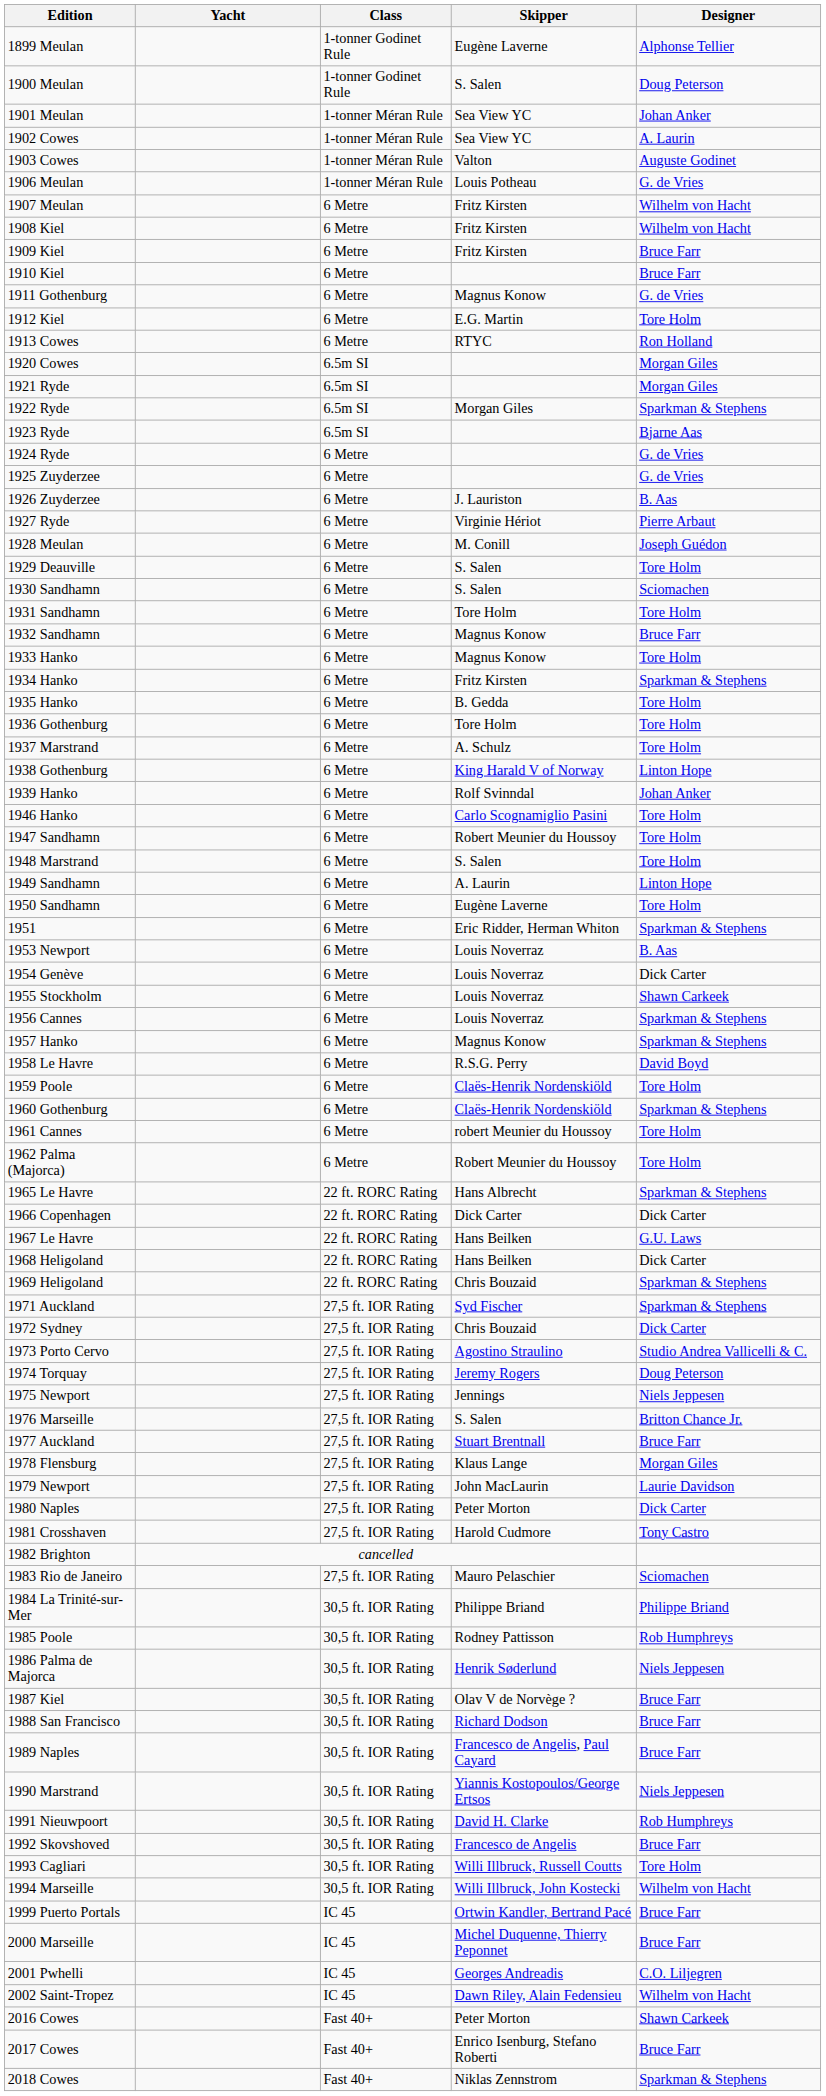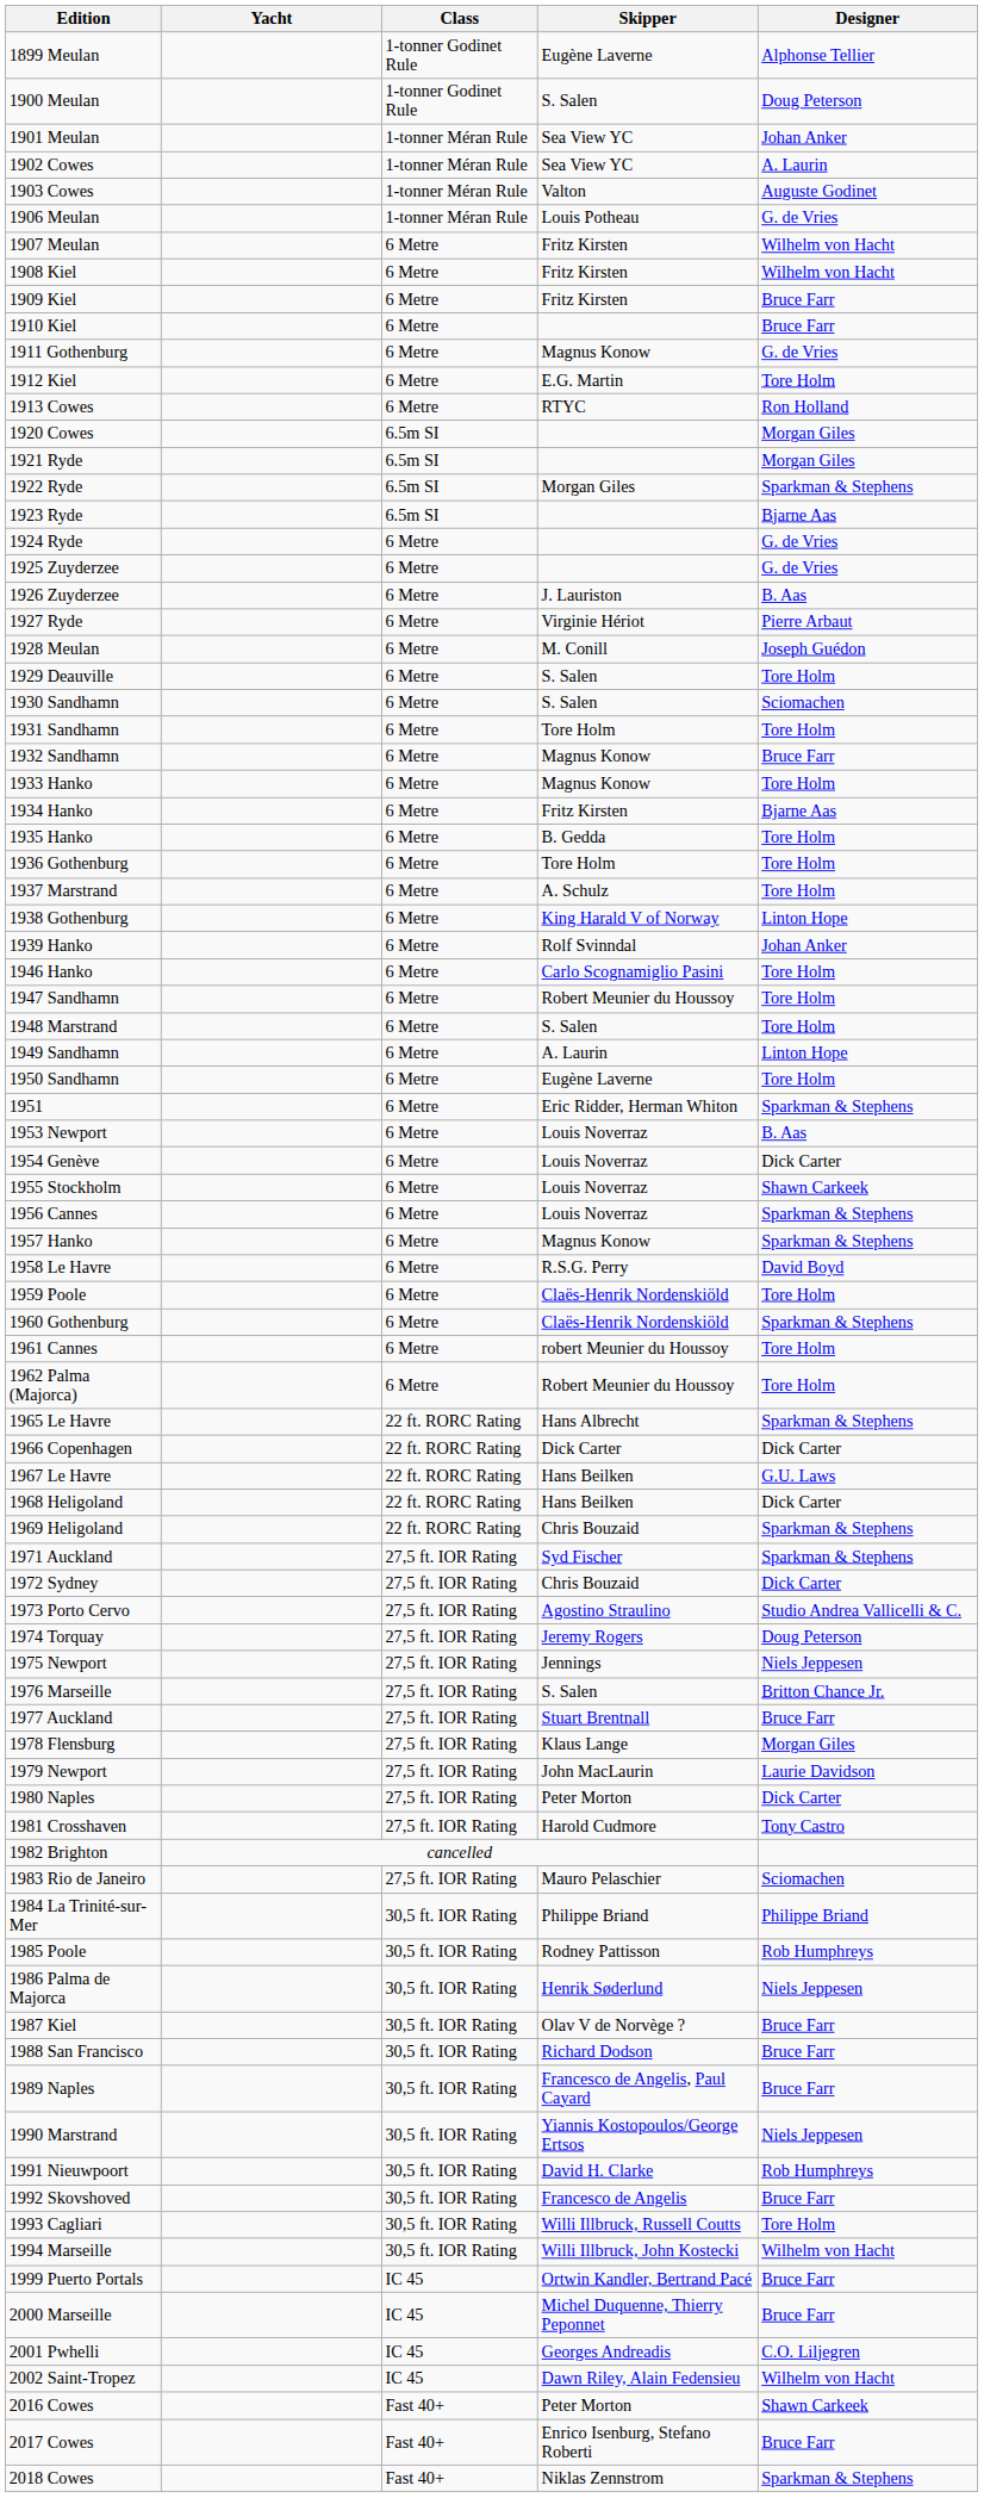 <table class=wikitable>
 <tr>
 <th width=140>Edition</th>
 <th width=200>Yacht</th>
 <th width=140>Class</th>
 <th width=200>Skipper</th>
 <th width=200>Designer</th>
 </tr>
 <tr>
 <td>1899 Meulan</td>
 <td></td>
 <td>1-tonner Godinet Rule</td>
 <td>Eugène Laverne</td>
 <td><a href='#'>Alphonse Tellier</a></td>
 </tr>
 <tr>
 <td>1900 Meulan</td>
 <td></td>
 <td>1-tonner Godinet Rule</td>
 <td>S. Salen</td>
 <td><a href='#'>Doug Peterson</a></td>
 </tr>
 <tr>
 <td>1901 Meulan</td>
 <td></td>
 <td>1-tonner Méran Rule</td>
 <td>Sea View YC</td>
 <td><a href='#'>Johan Anker</a></td>
 </tr>
 <tr>
 <td>1902 Cowes</td>
 <td></td>
 <td>1-tonner Méran Rule</td>
 <td>Sea View YC</td>
 <td><a href='#'>A. Laurin</a></td>
 </tr>
 <tr>
 <td>1903 Cowes</td>
 <td></td>
 <td>1-tonner Méran Rule</td>
 <td>Valton</td>
 <td><a href='#'>Auguste Godinet</a></td>
 </tr>
 <tr>
 <td>1906 Meulan</td>
 <td></td>
 <td>1-tonner Méran Rule</td>
 <td>Louis Potheau</td>
 <td><a href='#'>G. de Vries</a></td>
 </tr>
 <tr>
 <td>1907 Meulan</td>
 <td></td>
 <td>6 Metre</td>
 <td>Fritz Kirsten</td>
 <td><a href='#'>Wilhelm von Hacht</a></td>
 </tr>
 <tr>
 <td>1908 Kiel</td>
 <td></td>
 <td>6 Metre</td>
 <td>Fritz Kirsten</td>
 <td><a href='#'>Wilhelm von Hacht</a></td>
 </tr>
 <tr>
 <td>1909 Kiel</td>
 <td></td>
 <td>6 Metre</td>
 <td>Fritz Kirsten</td>
 <td><a href='#'>Bruce Farr</a></td>
 </tr>
 <tr>
 <td>1910 Kiel</td>
 <td></td>
 <td>6 Metre</td>
 <td></td>
 <td><a href='#'>Bruce Farr</a></td>
 </tr>
 <tr>
 <td>1911 Gothenburg</td>
 <td></td>
 <td>6 Metre</td>
 <td>Magnus Konow</td>
 <td><a href='#'>G. de Vries</a></td>
 </tr>
 <tr>
 <td>1912 Kiel</td>
 <td></td>
 <td>6 Metre</td>
 <td>E.G. Martin</td>
 <td><a href='#'>Tore Holm</a></td>
 </tr>
 <tr>
 <td>1913 Cowes</td>
 <td></td>
 <td>6 Metre</td>
 <td>RTYC</td>
 <td><a href='#'>Ron Holland</a></td>
 </tr>
 <tr>
 <td>1920 Cowes</td>
 <td></td>
 <td>6.5m SI</td>
 <td></td>
 <td><a href='#'>Morgan Giles</a></td>
 </tr>
 <tr>
 <td>1921 Ryde</td>
 <td></td>
 <td>6.5m SI</td>
 <td></td>
 <td><a href='#'>Morgan Giles</a></td>
 </tr>
 <tr>
 <td>1922 Ryde</td>
 <td></td>
 <td>6.5m SI</td>
 <td>Morgan Giles</td>
 <td><a href='#'>Sparkman & Stephens</a></td>
 </tr>
 <tr>
 <td>1923 Ryde</td>
 <td></td>
 <td>6.5m SI</td>
 <td></td>
 <td><a href='#'>Bjarne Aas</a></td>
 </tr>
 <tr>
 <td>1924 Ryde</td>
 <td></td>
 <td>6 Metre</td>
 <td></td>
 <td><a href='#'>G. de Vries</a></td>
 </tr>
 <tr>
 <td>1925 Zuyderzee</td>
 <td></td>
 <td>6 Metre</td>
 <td></td>
 <td><a href='#'>G. de Vries</a></td>
 </tr>
 <tr>
 <td>1926 Zuyderzee</td>
 <td></td>
 <td>6 Metre</td>
 <td>J. Lauriston</td>
 <td><a href='#'>B. Aas</a></td>
 </tr>
 <tr>
 <td>1927 Ryde</td>
 <td></td>
 <td>6 Metre</td>
 <td>Virginie Hériot</td>
 <td><a href='#'>Pierre Arbaut</a></td>
 </tr>
 <tr>
 <td>1928 Meulan</td>
 <td></td>
 <td>6 Metre</td>
 <td>M. Conill</td>
 <td><a href='#'>Joseph Guédon</a></td>
 </tr>
 <tr>
 <td>1929 Deauville</td>
 <td></td>
 <td>6 Metre</td>
 <td>S. Salen</td>
 <td><a href='#'>Tore Holm</a></td>
 </tr>
 <tr>
 <td>1930 Sandhamn</td>
 <td></td>
 <td>6 Metre</td>
 <td>S. Salen</td>
 <td><a href='#'>Sciomachen</a></td>
 </tr>
 <tr>
 <td>1931 Sandhamn</td>
 <td></td>
 <td>6 Metre</td>
 <td>Tore Holm</td>
 <td><a href='#'>Tore Holm</a></td>
 </tr>
 <tr>
 <td>1932 Sandhamn</td>
 <td></td>
 <td>6 Metre</td>
 <td>Magnus Konow</td>
 <td><a href='#'>Bruce Farr</a></td>
 </tr>
 <tr>
 <td>1933 Hanko</td>
 <td></td>
 <td>6 Metre</td>
 <td>Magnus Konow</td>
 <td><a href='#'>Tore Holm</a></td>
 </tr>
 <tr>
 <td>1934 Hanko</td>
 <td></td>
 <td>6 Metre</td>
 <td>Fritz Kirsten</td>
-<td><a href='#'>Sparkman & Stephens</a></td>
+<td><a href='#'>Bjarne Aas</a></td>
 </tr>
 <tr>
 <td>1935 Hanko</td>
 <td></td>
 <td>6 Metre</td>
 <td>B. Gedda</td>
 <td><a href='#'>Tore Holm</a></td>
 </tr>
 <tr>
 <td>1936 Gothenburg</td>
 <td></td>
 <td>6 Metre</td>
 <td>Tore Holm</td>
 <td><a href='#'>Tore Holm</a></td>
 </tr>
 <tr>
 <td>1937 Marstrand</td>
 <td></td>
 <td>6 Metre</td>
 <td>A. Schulz</td>
 <td><a href='#'>Tore Holm</a></td>
 </tr>
 <tr>
 <td>1938 Gothenburg</td>
 <td></td>
 <td>6 Metre</td>
 <td><a href='#'>King Harald V of Norway</a></td>
 <td><a href='#'>Linton Hope</a></td>
 </tr>
 <tr>
 <td>1939 Hanko</td>
 <td></td>
 <td>6 Metre</td>
 <td>Rolf Svinndal</td>
 <td><a href='#'>Johan Anker</a></td>
 </tr>
 <tr>
 <td>1946 Hanko</td>
 <td></td>
 <td>6 Metre</td>
 <td><a href='#'>Carlo Scognamiglio Pasini</a></td>
 <td><a href='#'>Tore Holm</a></td>
 </tr>
 <tr>
 <td>1947 Sandhamn</td>
 <td></td>
 <td>6 Metre</td>
 <td>Robert Meunier du Houssoy</td>
 <td><a href='#'>Tore Holm</a></td>
 </tr>
 <tr>
 <td>1948 Marstrand</td>
 <td></td>
 <td>6 Metre</td>
 <td>S. Salen</td>
 <td><a href='#'>Tore Holm</a></td>
 </tr>
 <tr>
 <td>1949 Sandhamn</td>
 <td></td>
 <td>6 Metre</td>
 <td>A. Laurin</td>
 <td><a href='#'>Linton Hope</a></td>
 </tr>
 <tr>
 <td>1950 Sandhamn</td>
 <td></td>
 <td>6 Metre</td>
 <td>Eugène Laverne</td>
 <td><a href='#'>Tore Holm</a></td>
 </tr>
 <tr>
 <td>1951</td>
 <td></td>
 <td>6 Metre</td>
 <td>Eric Ridder, Herman Whiton</td>
 <td><a href='#'>Sparkman & Stephens</a></td>
 </tr>
 <tr>
 <td>1953 Newport</td>
 <td></td>
 <td>6 Metre</td>
 <td>Louis Noverraz</td>
 <td><a href='#'>B. Aas</a></td>
 </tr>
 <tr>
 <td>1954 Genève</td>
 <td></td>
 <td>6 Metre</td>
 <td>Louis Noverraz</td>
 <td>Dick Carter</td>
 </tr>
 <tr>
 <td>1955 Stockholm</td>
 <td></td>
 <td>6 Metre</td>
 <td>Louis Noverraz</td>
 <td><a href='#'>Shawn Carkeek</a></td>
 </tr>
 <tr>
 <td>1956 Cannes</td>
 <td></td>
 <td>6 Metre</td>
 <td>Louis Noverraz</td>
 <td><a href='#'>Sparkman & Stephens</a></td>
 </tr>
 <tr>
 <td>1957 Hanko</td>
 <td></td>
 <td>6 Metre</td>
 <td>Magnus Konow</td>
 <td><a href='#'>Sparkman & Stephens</a></td>
 </tr>
 <tr>
 <td>1958 Le Havre</td>
 <td></td>
 <td>6 Metre</td>
 <td>R.S.G. Perry</td>
 <td><a href='#'>David Boyd</a></td>
 </tr>
 <tr>
 <td>1959 Poole</td>
 <td></td>
 <td>6 Metre</td>
 <td><a href='#'>Claës-Henrik Nordenskiöld</a></td>
 <td><a href='#'>Tore Holm</a></td>
 </tr>
 <tr>
 <td>1960 Gothenburg</td>
 <td></td>
 <td>6 Metre</td>
 <td><a href='#'>Claës-Henrik Nordenskiöld</a></td>
 <td><a href='#'>Sparkman & Stephens</a></td>
 </tr>
 <tr>
 <td>1961 Cannes</td>
 <td></td>
 <td>6 Metre</td>
 <td>robert Meunier du Houssoy</td>
 <td><a href='#'>Tore Holm</a></td>
 </tr>
 <tr>
 <td>1962 Palma (Majorca)</td>
 <td></td>
 <td>6 Metre</td>
 <td>Robert Meunier du Houssoy</td>
 <td><a href='#'>Tore Holm</a></td>
 </tr>
 <tr>
 <td>1965 Le Havre</td>
 <td></td>
 <td>22 ft. RORC Rating</td>
 <td>Hans Albrecht</td>
 <td><a href='#'>Sparkman & Stephens</a></td>
 </tr>
 <tr>
 <td>1966 Copenhagen</td>
 <td></td>
 <td>22 ft. RORC Rating</td>
 <td>Dick Carter</td>
 <td>Dick Carter</td>
 </tr>
 <tr>
 <td>1967 Le Havre</td>
 <td></td>
 <td>22 ft. RORC Rating</td>
 <td>Hans Beilken</td>
 <td><a href='#'>G.U. Laws</a></td>
 </tr>
 <tr>
 <td>1968 Heligoland</td>
 <td></td>
 <td>22 ft. RORC Rating</td>
 <td>Hans Beilken</td>
 <td>Dick Carter</td>
 </tr>
 <tr>
 <td>1969 Heligoland</td>
 <td></td>
 <td>22 ft. RORC Rating</td>
 <td>Chris Bouzaid</td>
 <td><a href='#'>Sparkman & Stephens</a></td>
 </tr>
 <tr>
 <td>1971 Auckland</td>
 <td></td>
 <td>27,5 ft. IOR Rating</td>
 <td><a href='#'>Syd Fischer</a></td>
 <td><a href='#'>Sparkman & Stephens</a></td>
 </tr>
 <tr>
 <td>1972 Sydney</td>
 <td></td>
 <td>27,5 ft. IOR Rating</td>
 <td>Chris Bouzaid</td>
 <td><a href='#'>Dick Carter</a></td>
 </tr>
 <tr>
 <td>1973 Porto Cervo</td>
 <td></td>
 <td>27,5 ft. IOR Rating</td>
 <td><a href='#'>Agostino Straulino</a></td>
 <td><a href='#'>Studio Andrea Vallicelli & C.</a></td>
 </tr>
 <tr>
 <td>1974 Torquay</td>
 <td></td>
 <td>27,5 ft. IOR Rating</td>
 <td><a href='#'>Jeremy Rogers</a></td>
 <td><a href='#'>Doug Peterson</a></td>
 </tr>
 <tr>
 <td>1975 Newport</td>
 <td></td>
 <td>27,5 ft. IOR Rating</td>
 <td>Jennings</td>
 <td><a href='#'>Niels Jeppesen</a></td>
 </tr>
 <tr>
 <td>1976 Marseille</td>
 <td></td>
 <td>27,5 ft. IOR Rating</td>
 <td>S. Salen</td>
 <td><a href='#'>Britton Chance Jr.</a></td>
 </tr>
 <tr>
 <td>1977 Auckland</td>
 <td></td>
 <td>27,5 ft. IOR Rating</td>
 <td><a href='#'>Stuart Brentnall</a></td>
 <td><a href='#'>Bruce Farr</a></td>
 </tr>
 <tr>
 <td>1978 Flensburg</td>
 <td></td>
 <td>27,5 ft. IOR Rating</td>
 <td>Klaus Lange</td>
 <td><a href='#'>Morgan Giles</a></td>
 </tr>
 <tr>
 <td>1979 Newport</td>
 <td></td>
 <td>27,5 ft. IOR Rating</td>
 <td>John MacLaurin</td>
 <td><a href='#'>Laurie Davidson</a></td>
 </tr>
 <tr>
 <td>1980 Naples</td>
 <td></td>
 <td>27,5 ft. IOR Rating</td>
 <td>Peter Morton</td>
 <td><a href='#'>Dick Carter</a></td>
 </tr>
 <tr>
 <td>1981 Crosshaven</td>
 <td></td>
 <td>27,5 ft. IOR Rating</td>
 <td>Harold Cudmore</td>
 <td><a href='#'>Tony Castro</a></td>
 </tr>
 <tr>
 <td>1982 Brighton</td>
 <td colspan=3 align=center><em>cancelled</em></td>
 </tr>
 <tr>
 <td>1983 Rio de Janeiro</td>
 <td></td>
 <td>27,5 ft. IOR Rating</td>
 <td>Mauro Pelaschier</td>
 <td><a href='#'>Sciomachen</a></td>
 </tr>
 <tr>
 <td>1984 La Trinité-sur-Mer</td>
 <td></td>
 <td>30,5 ft. IOR Rating</td>
 <td>Philippe Briand</td>
 <td><a href='#'>Philippe Briand</a></td>
 </tr>
 <tr>
 <td>1985 Poole</td>
 <td></td>
 <td>30,5 ft. IOR Rating</td>
 <td>Rodney Pattisson</td>
 <td><a href='#'>Rob Humphreys</a></td>
 </tr>
 <tr>
 <td>1986 Palma de Majorca</td>
 <td></td>
 <td>30,5 ft. IOR Rating</td>
 <td><a href='#'>Henrik Søderlund</a></td>
 <td><a href='#'>Niels Jeppesen</a></td>
 </tr>
 <tr>
 <td>1987 Kiel</td>
 <td></td>
 <td>30,5 ft. IOR Rating</td>
 <td>Olav V de Norvège ?</td>
 <td><a href='#'>Bruce Farr</a></td>
 </tr>
 <tr>
 <td>1988 San Francisco</td>
 <td></td>
 <td>30,5 ft. IOR Rating</td>
 <td><a href='#'>Richard Dodson</a></td>
 <td><a href='#'>Bruce Farr</a></td>
 </tr>
 <tr>
 <td>1989 Naples</td>
 <td></td>
 <td>30,5 ft. IOR Rating</td>
 <td><a href='#'>Francesco de Angelis</a>, <a href='#'>Paul Cayard</a></td>
 <td><a href='#'>Bruce Farr</a></td>
 </tr>
 <tr>
 <td>1990 Marstrand</td>
 <td></td>
 <td>30,5 ft. IOR Rating</td>
 <td><a href='#'>Yiannis Kostopoulos/George Ertsos</a></td>
 <td><a href='#'>Niels Jeppesen</a></td>
 </tr>
 <tr>
 <td>1991 Nieuwpoort</td>
 <td></td>
 <td>30,5 ft. IOR Rating</td>
 <td><a href='#'>David H. Clarke</a></td>
 <td><a href='#'>Rob Humphreys</a></td>
 </tr>
 <tr>
 <td>1992 Skovshoved</td>
 <td></td>
 <td>30,5 ft. IOR Rating</td>
 <td><a href='#'>Francesco de Angelis</a></td>
 <td><a href='#'>Bruce Farr</a></td>
 </tr>
 <tr>
 <td>1993 Cagliari</td>
 <td></td>
 <td>30,5 ft. IOR Rating</td>
 <td><a href='#'>Willi Illbruck, Russell Coutts</a></td>
 <td><a href='#'>Tore Holm</a></td>
 </tr>
 <tr>
 <td>1994 Marseille</td>
 <td></td>
 <td>30,5 ft. IOR Rating</td>
 <td><a href='#'>Willi Illbruck, John Kostecki</a></td>
 <td><a href='#'>Wilhelm von Hacht</a></td>
 </tr>
 <tr>
 <td>1999 Puerto Portals</td>
 <td></td>
 <td>IC 45</td>
 <td><a href='#'>Ortwin Kandler, Bertrand Pacé</a></td>
 <td><a href='#'>Bruce Farr</a></td>
 </tr>
 <tr>
 <td>2000 Marseille</td>
 <td></td>
 <td>IC 45</td>
 <td><a href='#'>Michel Duquenne, Thierry Peponnet</a></td>
 <td><a href='#'>Bruce Farr</a></td>
 </tr>
 <tr>
 <td>2001 Pwhelli</td>
 <td></td>
 <td>IC 45</td>
 <td><a href='#'>Georges Andreadis</a></td>
 <td><a href='#'>C.O. Liljegren</a></td>
 </tr>
 <tr>
 <td>2002 Saint-Tropez</td>
 <td></td>
 <td>IC 45</td>
 <td><a href='#'>Dawn Riley, Alain Fedensieu</a></td>
 <td><a href='#'>Wilhelm von Hacht</a></td>
 </tr>
 <tr>
 <td>2016 Cowes</td>
 <td></td>
 <td>Fast 40+</td>
 <td>Peter Morton</td>
 <td><a href='#'>Shawn Carkeek</a></td>
 </tr>
 <tr>
 <td>2017 Cowes</td>
 <td></td>
 <td>Fast 40+</td>
 <td>Enrico Isenburg, Stefano Roberti</td>
 <td><a href='#'>Bruce Farr</a></td>
 </tr>
 <tr>
 <td>2018 Cowes</td>
 <td></td>
 <td>Fast 40+</td>
 <td>Niklas Zennstrom</td>
 <td><a href='#'>Sparkman & Stephens</a></td>
 </tr>
 </table>
